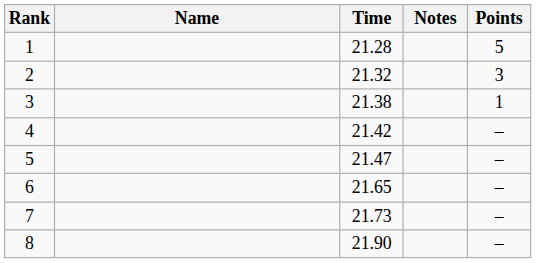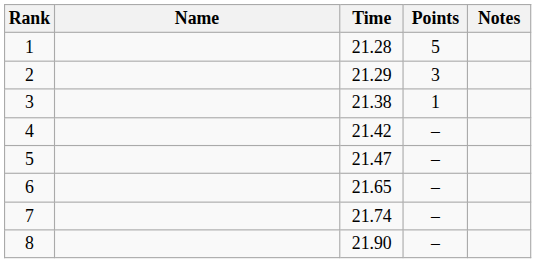 <table class="wikitable" style="text-align:center">
 <tr>
 <th>Rank</th>
 <th style="width:250px;">Name</th>
 <th style="width:50px;">Time</th>
+<th style="width:50px;">Points</th>
 <th style="width:50px;">Notes</th>
-<th style="width:50px;">Points</th>
 </tr>
 <tr>
 <td>1</td>
 <td style="text-align:left;"></td>
 <td>21.28</td>
+<td>5</td>
 <td></td>
-<td>5</td>
 </tr>
 <tr>
 <td>2</td>
 <td style="text-align:left;"> </td>
-<td>21.32</td>
+<td>21.29</td>
+<td>3</td>
 <td></td>
-<td>3</td>
 </tr>
 <tr>
 <td>3</td>
 <td style="text-align:left;"></td>
 <td>21.38</td>
+<td>1</td>
 <td></td>
-<td>1</td>
 </tr>
 <tr>
 <td>4</td>
 <td style="text-align:left;"></td>
 <td>21.42</td>
+<td>–</td>
 <td></td>
-<td>–</td>
 </tr>
 <tr>
 <td>5</td>
 <td style="text-align:left;"> </td>
 <td>21.47</td>
+<td>–</td>
 <td></td>
-<td>–</td>
 </tr>
 <tr>
 <td>6</td>
 <td style="text-align:left;"> </td>
 <td>21.65</td>
+<td>–</td>
 <td></td>
-<td>–</td>
 </tr>
 <tr>
 <td>7</td>
 <td style="text-align:left;"></td>
-<td>21.73</td>
+<td>21.74</td>
+<td>–</td>
 <td></td>
-<td>–</td>
 </tr>
 <tr>
 <td>8</td>
 <td style="text-align:left;"> </td>
 <td>21.90</td>
+<td>–</td>
 <td></td>
-<td>–</td>
 </tr>
 </table>
